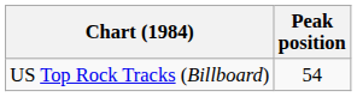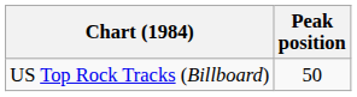 <table class="wikitable sortable">
 <tr>
 <th>Chart (1984)</th>
 <th>Peak<br>position</th>
 </tr>
 <tr>
 <td>US <a href='#'>Top Rock Tracks</a> (<em>Billboard</em>)</td>
-<td align="center">54</td>
+<td align="center">50</td>
 </tr>
 </table>
